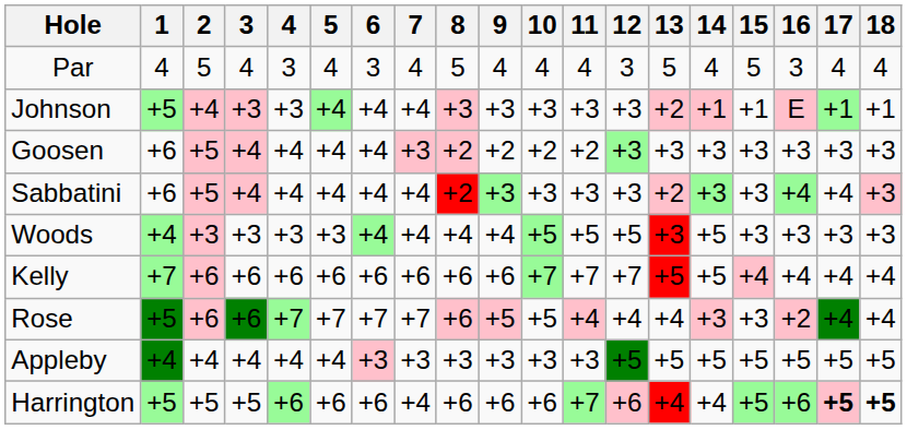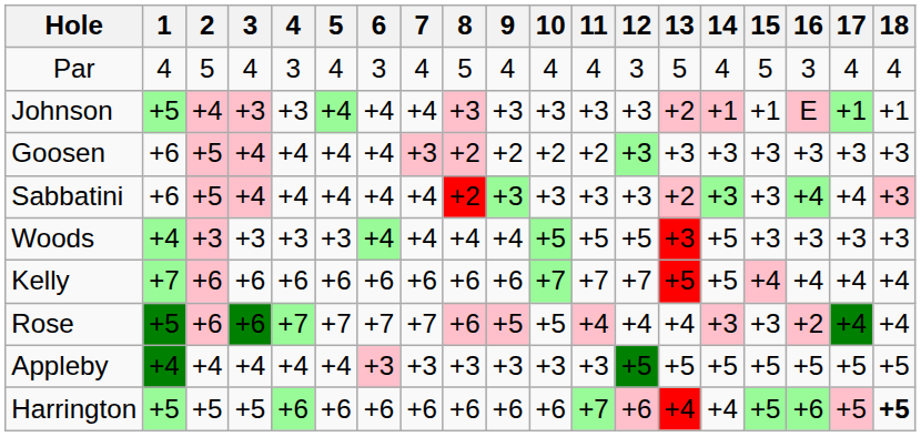 <table class="wikitable" style="text-align:center">
 <tr>
 <th>Hole</th>
 <th> 1 </th>
 <th> 2 </th>
 <th> 3 </th>
 <th> 4 </th>
 <th> 5 </th>
 <th> 6 </th>
 <th> 7 </th>
 <th> 8 </th>
 <th> 9 </th>
 <th>10</th>
 <th>11</th>
 <th>12</th>
 <th>13</th>
 <th>14</th>
 <th>15</th>
 <th>16</th>
 <th>17</th>
 <th>18</th>
 </tr>
 <tr>
 <td>Par</td>
 <td>4</td>
 <td>5</td>
 <td>4</td>
 <td>3</td>
 <td>4</td>
 <td>3</td>
 <td>4</td>
 <td>5</td>
 <td>4</td>
 <td>4</td>
 <td>4</td>
 <td>3</td>
 <td>5</td>
 <td>4</td>
 <td>5</td>
 <td>3</td>
 <td>4</td>
 <td>4</td>
 </tr>
 <tr>
 <td align=left> Johnson</td>
 <td style="background: PaleGreen;">+5</td>
 <td style="background: Pink;">+4</td>
 <td style="background: Pink;">+3</td>
 <td>+3</td>
 <td style="background: PaleGreen;">+4</td>
 <td>+4</td>
 <td>+4</td>
 <td style="background: Pink;">+3</td>
 <td>+3</td>
 <td>+3</td>
 <td>+3</td>
 <td>+3</td>
 <td style="background: Pink;">+2</td>
 <td style="background: Pink;">+1</td>
 <td>+1</td>
 <td style="background: Pink;">E</td>
 <td style="background: PaleGreen;">+1</td>
 <td>+1</td>
 </tr>
 <tr>
 <td align=left> Goosen</td>
 <td>+6</td>
 <td style="background: Pink;">+5</td>
 <td style="background: Pink;">+4</td>
 <td>+4</td>
 <td>+4</td>
 <td>+4</td>
 <td style="background: Pink;">+3</td>
 <td style="background: Pink;">+2</td>
 <td>+2</td>
 <td>+2</td>
 <td>+2</td>
 <td style="background: PaleGreen;">+3</td>
 <td>+3</td>
 <td>+3</td>
 <td>+3</td>
 <td>+3</td>
 <td>+3</td>
 <td>+3</td>
 </tr>
 <tr>
 <td align=left> Sabbatini</td>
 <td>+6</td>
 <td style="background: Pink;">+5</td>
 <td style="background: Pink;">+4</td>
 <td>+4</td>
 <td>+4</td>
 <td>+4</td>
 <td>+4</td>
 <td style="background: Red;">+2</td>
 <td style="background: PaleGreen;">+3</td>
 <td>+3</td>
 <td>+3</td>
 <td>+3</td>
 <td style="background: Pink;">+2</td>
 <td style="background: PaleGreen;">+3</td>
 <td>+3</td>
 <td style="background: PaleGreen;">+4</td>
 <td>+4</td>
 <td style="background: Pink;">+3</td>
 </tr>
 <tr>
 <td align=left> Woods</td>
 <td style="background: PaleGreen;">+4</td>
 <td style="background: Pink;">+3</td>
 <td>+3</td>
 <td>+3</td>
 <td>+3</td>
 <td style="background: PaleGreen;">+4</td>
 <td>+4</td>
 <td>+4</td>
 <td>+4</td>
 <td style="background: PaleGreen;">+5</td>
 <td>+5</td>
 <td>+5</td>
 <td style="background: Red;">+3</td>
 <td>+5</td>
 <td>+3</td>
 <td>+3</td>
 <td>+3</td>
 <td>+3</td>
 </tr>
 <tr>
 <td align=left> Kelly</td>
 <td style="background: PaleGreen;">+7</td>
 <td style="background: Pink;">+6</td>
 <td>+6</td>
 <td>+6</td>
 <td>+6</td>
 <td>+6</td>
 <td>+6</td>
 <td>+6</td>
 <td>+6</td>
 <td style="background: PaleGreen;">+7</td>
 <td>+7</td>
 <td>+7</td>
 <td style="background: Red;">+5</td>
 <td>+5</td>
 <td style="background: Pink;">+4</td>
 <td>+4</td>
 <td>+4</td>
 <td>+4</td>
 </tr>
 <tr>
 <td align=left> Rose</td>
 <td style="background: Green;">+5</td>
 <td style="background: Pink;">+6</td>
 <td style="background: Green;">+6</td>
 <td style="background: PaleGreen;">+7</td>
 <td>+7</td>
 <td>+7</td>
 <td>+7</td>
 <td style="background: Pink;">+6</td>
 <td style="background: Pink;">+5</td>
 <td>+5</td>
 <td style="background: Pink;">+4</td>
 <td>+4</td>
 <td>+4</td>
 <td style="background: Pink;">+3</td>
 <td>+3</td>
 <td style="background: Pink;">+2</td>
 <td style="background: Green;">+4</td>
 <td>+4</td>
 </tr>
 <tr>
 <td align=left> Appleby</td>
 <td style="background: Green;">+4</td>
 <td>+4</td>
 <td>+4</td>
 <td>+4</td>
 <td>+4</td>
 <td style="background: Pink;">+3</td>
 <td>+3</td>
 <td>+3</td>
 <td>+3</td>
 <td>+3</td>
 <td>+3</td>
 <td style="background: Green;">+5</td>
 <td>+5</td>
 <td>+5</td>
 <td>+5</td>
 <td>+5</td>
 <td>+5</td>
 <td>+5</td>
 </tr>
 <tr>
 <td align=left> Harrington</td>
 <td style="background: PaleGreen;">+5</td>
 <td>+5</td>
 <td>+5</td>
 <td style="background: PaleGreen;">+6</td>
 <td>+6</td>
 <td>+6</td>
-<td>+4</td>
+<td>+6</td>
 <td>+6</td>
 <td>+6</td>
 <td>+6</td>
 <td style="background: PaleGreen;">+7</td>
 <td style="background: Pink;">+6</td>
 <td style="background: Red;">+4</td>
 <td>+4</td>
 <td style="background: PaleGreen;">+5</td>
 <td style="background: PaleGreen;">+6</td>
-<td style="background: Pink;"><strong>+5</strong></td>
+<td style="background: Pink;">+5</td>
 <td><strong>+5</strong></td>
 </tr>
 </table>
